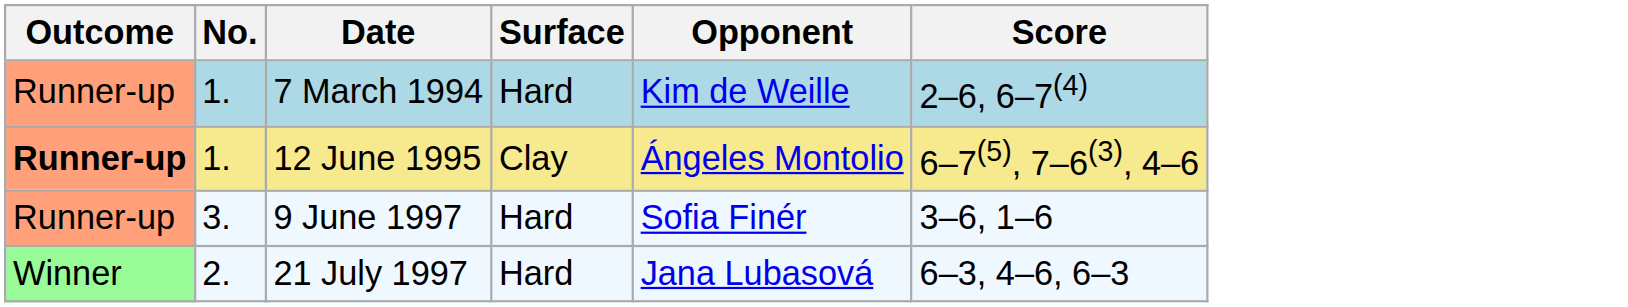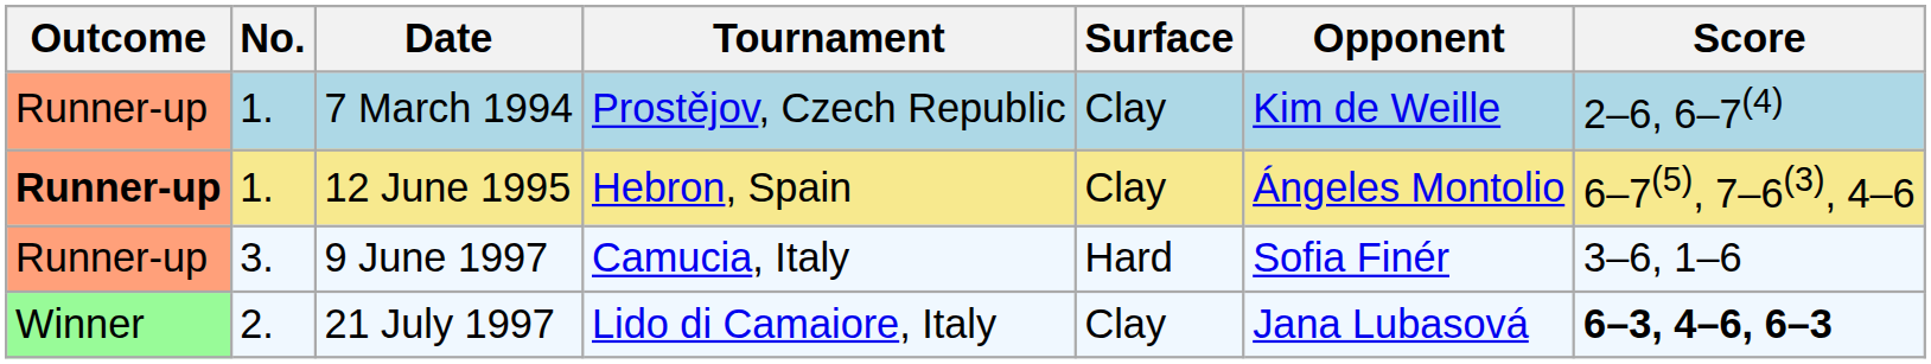 <table class="sortable wikitable" style=font-size:97%>
 <tr>
 <th>Outcome</th>
 <th>No.</th>
 <th>Date</th>
+<th>Tournament</th>
 <th>Surface</th>
 <th>Opponent</th>
 <th>Score</th>
 </tr>
 <tr style="background:lightblue;">
 <td bgcolor=ffa07a>Runner-up</td>
 <td>1.</td>
 <td>7 March 1994</td>
-<td>Hard</td>
+<td><a href='#'>Prostějov</a>, Czech Republic</td>
+<td>Clay</td>
 <td> <a href='#'>Kim de Weille</a></td>
 <td>2–6, 6–7<sup>(4)</sup></td>
 </tr>
 <tr style="background:#f7e98e;">
 <td style="background:#ffa07a;"><strong>Runner-up</strong></td>
 <td>1.</td>
 <td>12 June 1995</td>
+<td><a href='#'>Hebron</a>, Spain</td>
 <td>Clay</td>
 <td> <a href='#'>Ángeles Montolio</a></td>
 <td>6–7<sup>(5)</sup>, 7–6<sup>(3)</sup>, 4–6</td>
 </tr>
 <tr style="background:#f0f8ff;">
 <td bgcolor=ffa07a>Runner-up</td>
 <td>3.</td>
 <td>9 June 1997</td>
+<td><a href='#'>Camucia</a>, Italy</td>
 <td>Hard</td>
 <td> <a href='#'>Sofia Finér</a></td>
 <td>3–6, 1–6</td>
 </tr>
 <tr style="background:#f0f8ff;">
 <td style="background:#98fb98;">Winner</td>
 <td>2.</td>
 <td>21 July 1997</td>
-<td>Hard</td>
+<td><a href='#'>Lido di Camaiore</a>, Italy</td>
+<td>Clay</td>
 <td> <a href='#'>Jana Lubasová</a></td>
-<td>6–3, 4–6, 6–3</td>
+<td><strong>6–3, 4–6, 6–3</strong></td>
 </tr>
 </table>
